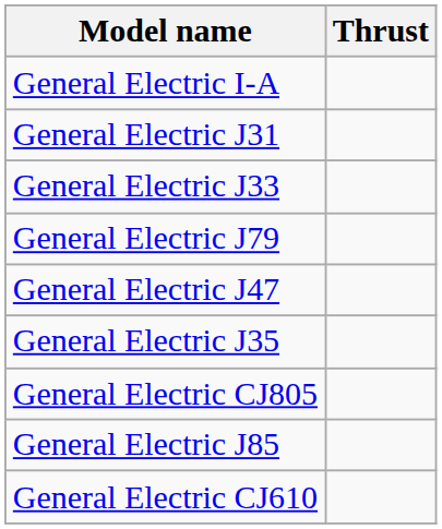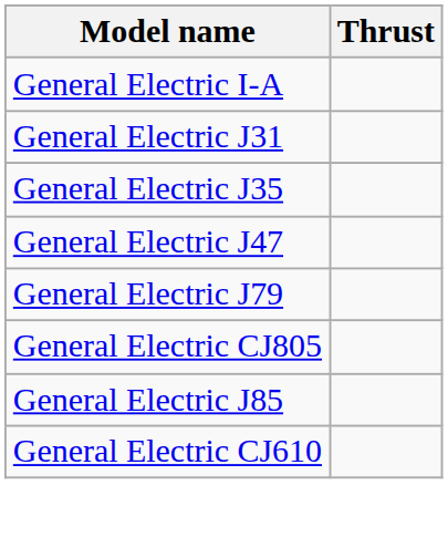 <table class="wikitable sortable">
 <tr>
 <th>Model name</th>
 <th>Thrust</th>
 </tr>
 <tr>
 <td align=left><a href='#'>General Electric I-A</a></td>
 <td align=center></td>
 </tr>
 <tr>
 <td align=left><a href='#'>General Electric J31</a></td>
 <td align=center></td>
 </tr>
 <tr>
-<td align=left><a href='#'>General Electric J33</a></td>
-<td align=center></td>
-</tr>
-<tr>
-<td align=left><a href='#'>General Electric J79</a></td>
+<td align=left><a href='#'>General Electric J35</a></td>
 <td align=center></td>
 </tr>
 <tr>
 <td align=left><a href='#'>General Electric J47</a></td>
 <td align=center></td>
 </tr>
 <tr>
-<td align=left><a href='#'>General Electric J35</a></td>
+<td align=left><a href='#'>General Electric J79</a></td>
 <td align=center></td>
 </tr>
 <tr>
 <td align=left><a href='#'>General Electric CJ805</a></td>
 <td align=center></td>
 </tr>
 <tr>
 <td align=left><a href='#'>General Electric J85</a></td>
 <td align=center></td>
 </tr>
 <tr>
 <td align=left><a href='#'>General Electric CJ610</a></td>
 <td align=center></td>
 </tr>
 </table>
